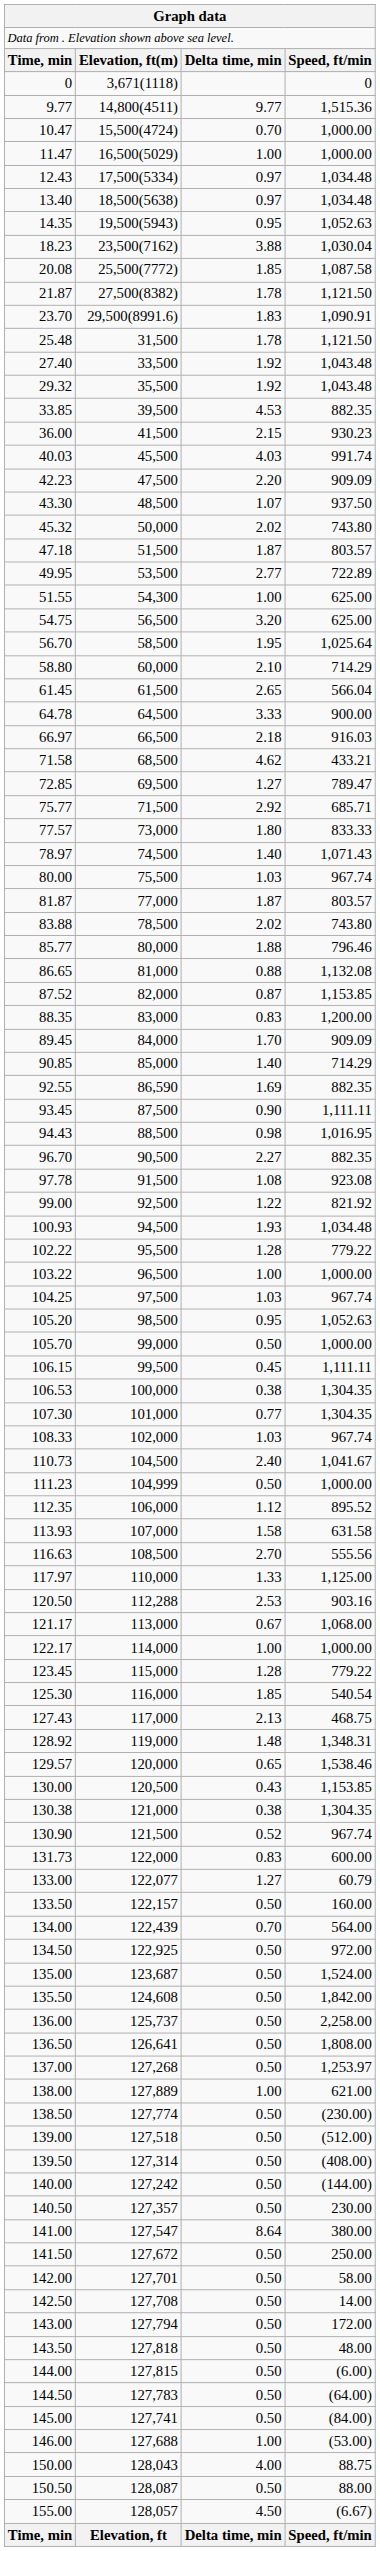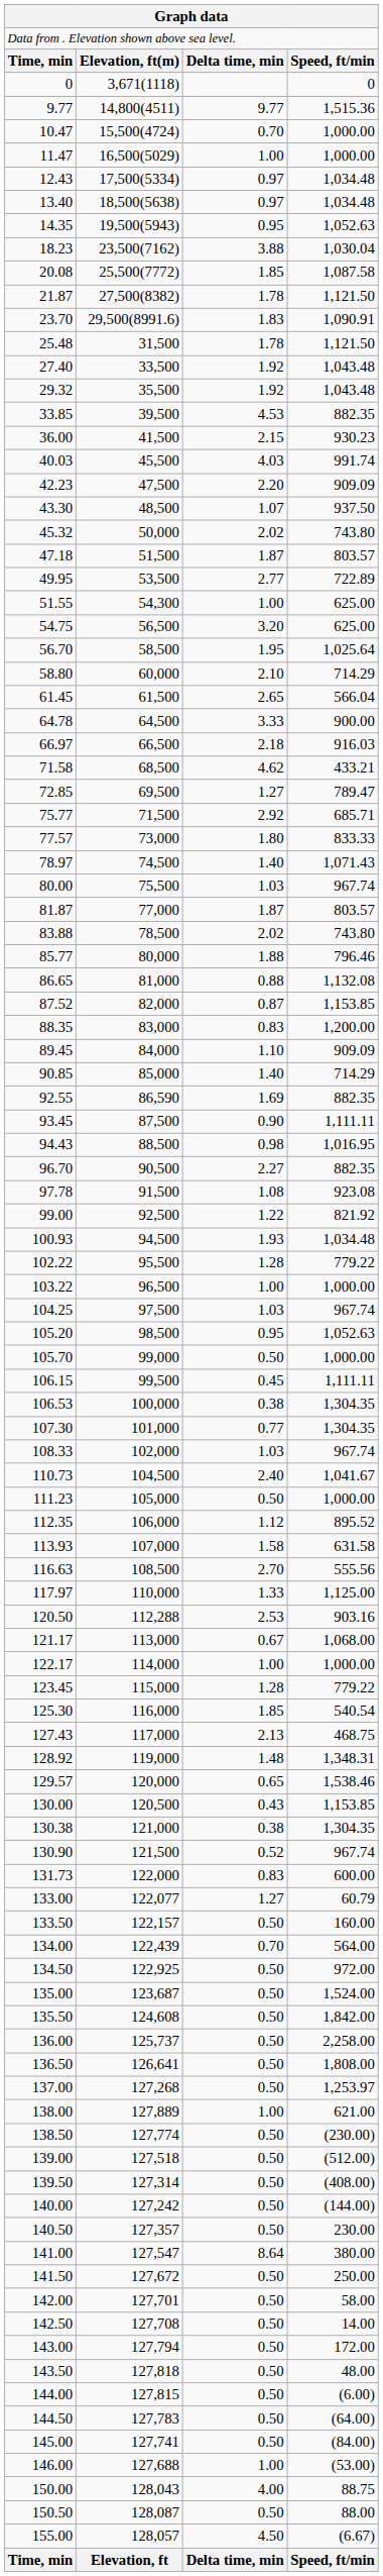 <table class="wikitable collapsible collapsed">
 <tr>
 <th colspan="4">Graph data</th>
 </tr>
 <tr>
 <td colspan="4" style="font-size:85%;"><em>Data from . Elevation shown above sea level.</em></td>
 </tr>
 <tr>
 <th>Time, min</th>
 <th>Elevation, ft(m)</th>
 <th>Delta time, min</th>
 <th>Speed, ft/min</th>
 </tr>
 <tr style="text-align: right;">
 <td>0</td>
 <td>3,671(1118)</td>
 <td></td>
 <td>0</td>
 </tr>
 <tr style="text-align: right;">
 <td>9.77</td>
 <td>14,800(4511)</td>
 <td>9.77</td>
 <td>1,515.36</td>
 </tr>
 <tr style="text-align: right;">
 <td>10.47</td>
 <td>15,500(4724)</td>
 <td>0.70</td>
 <td>1,000.00</td>
 </tr>
 <tr style="text-align: right;">
 <td>11.47</td>
 <td>16,500(5029)</td>
 <td>1.00</td>
 <td>1,000.00</td>
 </tr>
 <tr style="text-align: right;">
 <td>12.43</td>
 <td>17,500(5334)</td>
 <td>0.97</td>
 <td>1,034.48</td>
 </tr>
 <tr style="text-align: right;">
 <td>13.40</td>
 <td>18,500(5638)</td>
 <td>0.97</td>
 <td>1,034.48</td>
 </tr>
 <tr style="text-align: right;">
 <td>14.35</td>
 <td>19,500(5943)</td>
 <td>0.95</td>
 <td>1,052.63</td>
 </tr>
 <tr style="text-align: right;">
 <td>18.23</td>
 <td>23,500(7162)</td>
 <td>3.88</td>
 <td>1,030.04</td>
 </tr>
 <tr style="text-align: right;">
 <td>20.08</td>
 <td>25,500(7772)</td>
 <td>1.85</td>
 <td>1,087.58</td>
 </tr>
 <tr style="text-align: right;">
 <td>21.87</td>
 <td>27,500(8382)</td>
 <td>1.78</td>
 <td>1,121.50</td>
 </tr>
 <tr style="text-align: right;">
 <td>23.70</td>
 <td>29,500(8991.6)</td>
 <td>1.83</td>
 <td>1,090.91</td>
 </tr>
 <tr style="text-align: right;">
 <td>25.48</td>
 <td>31,500</td>
 <td>1.78</td>
 <td>1,121.50</td>
 </tr>
 <tr style="text-align: right;">
 <td>27.40</td>
 <td>33,500</td>
 <td>1.92</td>
 <td>1,043.48</td>
 </tr>
 <tr style="text-align: right;">
 <td>29.32</td>
 <td>35,500</td>
 <td>1.92</td>
 <td>1,043.48</td>
 </tr>
 <tr style="text-align: right;">
 <td>33.85</td>
 <td>39,500</td>
 <td>4.53</td>
 <td>882.35</td>
 </tr>
 <tr style="text-align: right;">
 <td>36.00</td>
 <td>41,500</td>
 <td>2.15</td>
 <td>930.23</td>
 </tr>
 <tr style="text-align: right;">
 <td>40.03</td>
 <td>45,500</td>
 <td>4.03</td>
 <td>991.74</td>
 </tr>
 <tr style="text-align: right;">
 <td>42.23</td>
 <td>47,500</td>
 <td>2.20</td>
 <td>909.09</td>
 </tr>
 <tr style="text-align: right;">
 <td>43.30</td>
 <td>48,500</td>
 <td>1.07</td>
 <td>937.50</td>
 </tr>
 <tr style="text-align: right;">
 <td>45.32</td>
 <td>50,000</td>
 <td>2.02</td>
 <td>743.80</td>
 </tr>
 <tr style="text-align: right;">
 <td>47.18</td>
 <td>51,500</td>
 <td>1.87</td>
 <td>803.57</td>
 </tr>
 <tr style="text-align: right;">
 <td>49.95</td>
 <td>53,500</td>
 <td>2.77</td>
 <td>722.89</td>
 </tr>
 <tr style="text-align: right;">
 <td>51.55</td>
 <td>54,300</td>
 <td>1.00</td>
 <td>625.00</td>
 </tr>
 <tr style="text-align: right;">
 <td>54.75</td>
 <td>56,500</td>
 <td>3.20</td>
 <td>625.00</td>
 </tr>
 <tr style="text-align: right;">
 <td>56.70</td>
 <td>58,500</td>
 <td>1.95</td>
 <td>1,025.64</td>
 </tr>
 <tr style="text-align: right;">
 <td>58.80</td>
 <td>60,000</td>
 <td>2.10</td>
 <td>714.29</td>
 </tr>
 <tr style="text-align: right;">
 <td>61.45</td>
 <td>61,500</td>
 <td>2.65</td>
 <td>566.04</td>
 </tr>
 <tr style="text-align: right;">
 <td>64.78</td>
 <td>64,500</td>
 <td>3.33</td>
 <td>900.00</td>
 </tr>
 <tr style="text-align: right;">
 <td>66.97</td>
 <td>66,500</td>
 <td>2.18</td>
 <td>916.03</td>
 </tr>
 <tr style="text-align: right;">
 <td>71.58</td>
 <td>68,500</td>
 <td>4.62</td>
 <td>433.21</td>
 </tr>
 <tr style="text-align: right;">
 <td>72.85</td>
 <td>69,500</td>
 <td>1.27</td>
 <td>789.47</td>
 </tr>
 <tr style="text-align: right;">
 <td>75.77</td>
 <td>71,500</td>
 <td>2.92</td>
 <td>685.71</td>
 </tr>
 <tr style="text-align: right;">
 <td>77.57</td>
 <td>73,000</td>
 <td>1.80</td>
 <td>833.33</td>
 </tr>
 <tr style="text-align: right;">
 <td>78.97</td>
 <td>74,500</td>
 <td>1.40</td>
 <td>1,071.43</td>
 </tr>
 <tr style="text-align: right;">
 <td>80.00</td>
 <td>75,500</td>
 <td>1.03</td>
 <td>967.74</td>
 </tr>
 <tr style="text-align: right;">
 <td>81.87</td>
 <td>77,000</td>
 <td>1.87</td>
 <td>803.57</td>
 </tr>
 <tr style="text-align: right;">
 <td>83.88</td>
 <td>78,500</td>
 <td>2.02</td>
 <td>743.80</td>
 </tr>
 <tr style="text-align: right;">
 <td>85.77</td>
 <td>80,000</td>
 <td>1.88</td>
 <td>796.46</td>
 </tr>
 <tr style="text-align: right;">
 <td>86.65</td>
 <td>81,000</td>
 <td>0.88</td>
 <td>1,132.08</td>
 </tr>
 <tr style="text-align: right;">
 <td>87.52</td>
 <td>82,000</td>
 <td>0.87</td>
 <td>1,153.85</td>
 </tr>
 <tr style="text-align: right;">
 <td>88.35</td>
 <td>83,000</td>
 <td>0.83</td>
 <td>1,200.00</td>
 </tr>
 <tr style="text-align: right;">
 <td>89.45</td>
 <td>84,000</td>
-<td>1.70</td>
+<td>1.10</td>
 <td>909.09</td>
 </tr>
 <tr style="text-align: right;">
 <td>90.85</td>
 <td>85,000</td>
 <td>1.40</td>
 <td>714.29</td>
 </tr>
 <tr style="text-align: right;">
 <td>92.55</td>
 <td>86,590</td>
 <td>1.69</td>
 <td>882.35</td>
 </tr>
 <tr style="text-align: right;">
 <td>93.45</td>
 <td>87,500</td>
 <td>0.90</td>
 <td>1,111.11</td>
 </tr>
 <tr style="text-align: right;">
 <td>94.43</td>
 <td>88,500</td>
 <td>0.98</td>
 <td>1,016.95</td>
 </tr>
 <tr style="text-align: right;">
 <td>96.70</td>
 <td>90,500</td>
 <td>2.27</td>
 <td>882.35</td>
 </tr>
 <tr style="text-align: right;">
 <td>97.78</td>
 <td>91,500</td>
 <td>1.08</td>
 <td>923.08</td>
 </tr>
 <tr style="text-align: right;">
 <td>99.00</td>
 <td>92,500</td>
 <td>1.22</td>
 <td>821.92</td>
 </tr>
 <tr style="text-align: right;">
 <td>100.93</td>
 <td>94,500</td>
 <td>1.93</td>
 <td>1,034.48</td>
 </tr>
 <tr style="text-align: right;">
 <td>102.22</td>
 <td>95,500</td>
 <td>1.28</td>
 <td>779.22</td>
 </tr>
 <tr style="text-align: right;">
 <td>103.22</td>
 <td>96,500</td>
 <td>1.00</td>
 <td>1,000.00</td>
 </tr>
 <tr style="text-align: right;">
 <td>104.25</td>
 <td>97,500</td>
 <td>1.03</td>
 <td>967.74</td>
 </tr>
 <tr style="text-align: right;">
 <td>105.20</td>
 <td>98,500</td>
 <td>0.95</td>
 <td>1,052.63</td>
 </tr>
 <tr style="text-align: right;">
 <td>105.70</td>
 <td>99,000</td>
 <td>0.50</td>
 <td>1,000.00</td>
 </tr>
 <tr style="text-align: right;">
 <td>106.15</td>
 <td>99,500</td>
 <td>0.45</td>
 <td>1,111.11</td>
 </tr>
 <tr style="text-align: right;">
 <td>106.53</td>
 <td>100,000</td>
 <td>0.38</td>
 <td>1,304.35</td>
 </tr>
 <tr style="text-align: right;">
 <td>107.30</td>
 <td>101,000</td>
 <td>0.77</td>
 <td>1,304.35</td>
 </tr>
 <tr style="text-align: right;">
 <td>108.33</td>
 <td>102,000</td>
 <td>1.03</td>
 <td>967.74</td>
 </tr>
 <tr style="text-align: right;">
 <td>110.73</td>
 <td>104,500</td>
 <td>2.40</td>
 <td>1,041.67</td>
 </tr>
 <tr style="text-align: right;">
 <td>111.23</td>
-<td>104,999</td>
+<td>105,000</td>
 <td>0.50</td>
 <td>1,000.00</td>
 </tr>
 <tr style="text-align: right;">
 <td>112.35</td>
 <td>106,000</td>
 <td>1.12</td>
 <td>895.52</td>
 </tr>
 <tr style="text-align: right;">
 <td>113.93</td>
 <td>107,000</td>
 <td>1.58</td>
 <td>631.58</td>
 </tr>
 <tr style="text-align: right;">
 <td>116.63</td>
 <td>108,500</td>
 <td>2.70</td>
 <td>555.56</td>
 </tr>
 <tr style="text-align: right;">
 <td>117.97</td>
 <td>110,000</td>
 <td>1.33</td>
 <td>1,125.00</td>
 </tr>
 <tr style="text-align: right;">
 <td>120.50</td>
 <td>112,288</td>
 <td>2.53</td>
 <td>903.16</td>
 </tr>
 <tr style="text-align: right;">
 <td>121.17</td>
 <td>113,000</td>
 <td>0.67</td>
 <td>1,068.00</td>
 </tr>
 <tr style="text-align: right;">
 <td>122.17</td>
 <td>114,000</td>
 <td>1.00</td>
 <td>1,000.00</td>
 </tr>
 <tr style="text-align: right;">
 <td>123.45</td>
 <td>115,000</td>
 <td>1.28</td>
 <td>779.22</td>
 </tr>
 <tr style="text-align: right;">
 <td>125.30</td>
 <td>116,000</td>
 <td>1.85</td>
 <td>540.54</td>
 </tr>
 <tr style="text-align: right;">
 <td>127.43</td>
 <td>117,000</td>
 <td>2.13</td>
 <td>468.75</td>
 </tr>
 <tr style="text-align: right;">
 <td>128.92</td>
 <td>119,000</td>
 <td>1.48</td>
 <td>1,348.31</td>
 </tr>
 <tr style="text-align: right;">
 <td>129.57</td>
 <td>120,000</td>
 <td>0.65</td>
 <td>1,538.46</td>
 </tr>
 <tr style="text-align: right;">
 <td>130.00</td>
 <td>120,500</td>
 <td>0.43</td>
 <td>1,153.85</td>
 </tr>
 <tr style="text-align: right;">
 <td>130.38</td>
 <td>121,000</td>
 <td>0.38</td>
 <td>1,304.35</td>
 </tr>
 <tr style="text-align: right;">
 <td>130.90</td>
 <td>121,500</td>
 <td>0.52</td>
 <td>967.74</td>
 </tr>
 <tr style="text-align: right;">
 <td>131.73</td>
 <td>122,000</td>
 <td>0.83</td>
 <td>600.00</td>
 </tr>
 <tr style="text-align: right;">
 <td>133.00</td>
 <td>122,077</td>
 <td>1.27</td>
 <td>60.79</td>
 </tr>
 <tr style="text-align: right;">
 <td>133.50</td>
 <td>122,157</td>
 <td>0.50</td>
 <td>160.00</td>
 </tr>
 <tr style="text-align: right;">
 <td>134.00</td>
 <td>122,439</td>
 <td>0.70</td>
 <td>564.00</td>
 </tr>
 <tr style="text-align: right;">
 <td>134.50</td>
 <td>122,925</td>
 <td>0.50</td>
 <td>972.00</td>
 </tr>
 <tr style="text-align: right;">
 <td>135.00</td>
 <td>123,687</td>
 <td>0.50</td>
 <td>1,524.00</td>
 </tr>
 <tr style="text-align: right;">
 <td>135.50</td>
 <td>124,608</td>
 <td>0.50</td>
 <td>1,842.00</td>
 </tr>
 <tr style="text-align: right;">
 <td>136.00</td>
 <td>125,737</td>
 <td>0.50</td>
 <td>2,258.00</td>
 </tr>
 <tr style="text-align: right;">
 <td>136.50</td>
 <td>126,641</td>
 <td>0.50</td>
 <td>1,808.00</td>
 </tr>
 <tr style="text-align: right;">
 <td>137.00</td>
 <td>127,268</td>
 <td>0.50</td>
 <td>1,253.97</td>
 </tr>
 <tr style="text-align: right;">
 <td>138.00</td>
 <td>127,889</td>
 <td>1.00</td>
 <td>621.00</td>
 </tr>
 <tr style="text-align: right;">
 <td>138.50</td>
 <td>127,774</td>
 <td>0.50</td>
 <td>(230.00)</td>
 </tr>
 <tr style="text-align: right;">
 <td>139.00</td>
 <td>127,518</td>
 <td>0.50</td>
 <td>(512.00)</td>
 </tr>
 <tr style="text-align: right;">
 <td>139.50</td>
 <td>127,314</td>
 <td>0.50</td>
 <td>(408.00)</td>
 </tr>
 <tr style="text-align: right;">
 <td>140.00</td>
 <td>127,242</td>
 <td>0.50</td>
 <td>(144.00)</td>
 </tr>
 <tr style="text-align: right;">
 <td>140.50</td>
 <td>127,357</td>
 <td>0.50</td>
 <td>230.00</td>
 </tr>
 <tr style="text-align: right;">
 <td>141.00</td>
 <td>127,547</td>
 <td>8.64</td>
 <td>380.00</td>
 </tr>
 <tr style="text-align: right;">
 <td>141.50</td>
 <td>127,672</td>
 <td>0.50</td>
 <td>250.00</td>
 </tr>
 <tr style="text-align: right;">
 <td>142.00</td>
 <td>127,701</td>
 <td>0.50</td>
 <td>58.00</td>
 </tr>
 <tr style="text-align: right;">
 <td>142.50</td>
 <td>127,708</td>
 <td>0.50</td>
 <td>14.00</td>
 </tr>
 <tr style="text-align: right;">
 <td>143.00</td>
 <td>127,794</td>
 <td>0.50</td>
 <td>172.00</td>
 </tr>
 <tr style="text-align: right;">
 <td>143.50</td>
 <td>127,818</td>
 <td>0.50</td>
 <td>48.00</td>
 </tr>
 <tr style="text-align: right;">
 <td>144.00</td>
 <td>127,815</td>
 <td>0.50</td>
 <td>(6.00)</td>
 </tr>
 <tr style="text-align: right;">
 <td>144.50</td>
 <td>127,783</td>
 <td>0.50</td>
 <td>(64.00)</td>
 </tr>
 <tr style="text-align: right;">
 <td>145.00</td>
 <td>127,741</td>
 <td>0.50</td>
 <td>(84.00)</td>
 </tr>
 <tr style="text-align: right;">
 <td>146.00</td>
 <td>127,688</td>
 <td>1.00</td>
 <td>(53.00)</td>
 </tr>
 <tr style="text-align: right;">
 <td>150.00</td>
 <td>128,043</td>
 <td>4.00</td>
 <td>88.75</td>
 </tr>
 <tr style="text-align: right;">
 <td>150.50</td>
 <td>128,087</td>
 <td>0.50</td>
 <td>88.00</td>
 </tr>
 <tr style="text-align: right;">
 <td>155.00</td>
 <td>128,057</td>
 <td>4.50</td>
 <td>(6.67)</td>
 </tr>
 <tr>
 <th>Time, min</th>
 <th>Elevation, ft</th>
 <th>Delta time, min</th>
 <th>Speed, ft/min</th>
 </tr>
 </table>
